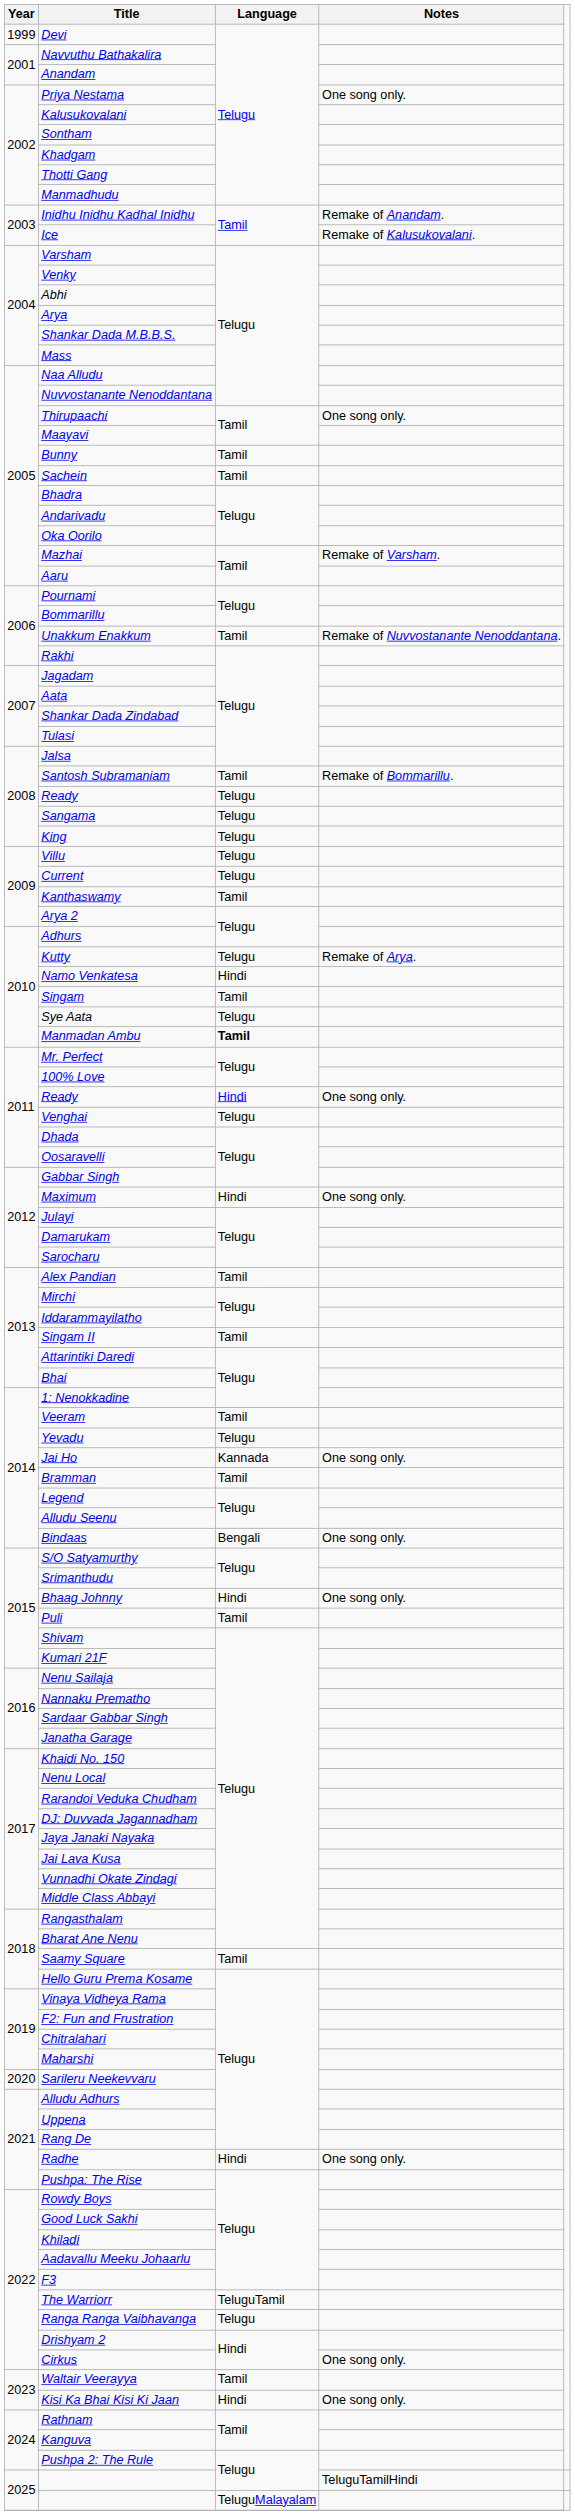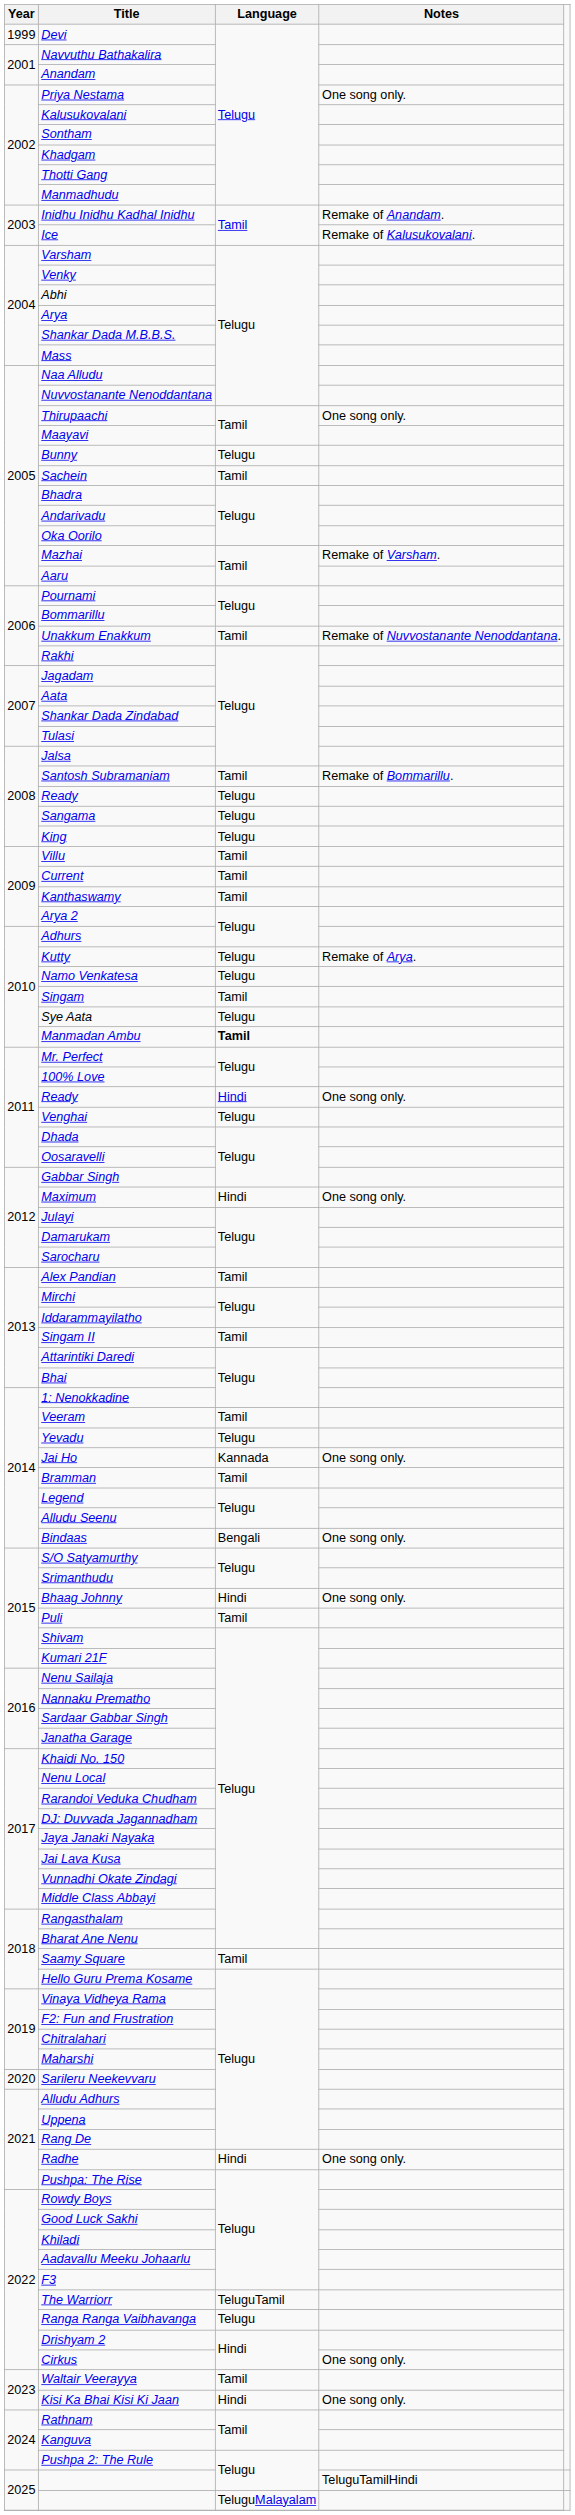 <table class="wikitable sortable">
 <tr>
 <th>Year</th>
 <th>Title</th>
 <th>Language</th>
 <th>Notes</th>
 </tr>
 <tr>
 <td>1999</td>
 <td><em><a href='#'>Devi</a></em></td>
 <td rowspan="9"><a href='#'>Telugu</a></td>
 <td></td>
 </tr>
 <tr>
 <td rowspan="2">2001</td>
 <td><em><a href='#'>Navvuthu Bathakalira</a></em></td>
 <td></td>
 </tr>
 <tr>
 <td><em><a href='#'>Anandam</a></em></td>
 <td></td>
 </tr>
 <tr>
 <td rowspan="6">2002</td>
 <td><em><a href='#'>Priya Nestama</a></em></td>
 <td>One song only.</td>
 </tr>
 <tr>
 <td><em><a href='#'>Kalusukovalani</a></em></td>
 <td></td>
 </tr>
 <tr>
 <td><em><a href='#'>Sontham</a></em></td>
 <td></td>
 </tr>
 <tr>
 <td><em><a href='#'>Khadgam</a></em></td>
 <td></td>
 </tr>
 <tr>
 <td><em><a href='#'>Thotti Gang</a></em></td>
 <td></td>
 </tr>
 <tr>
 <td><em><a href='#'>Manmadhudu</a></em></td>
 <td></td>
 </tr>
 <tr>
 <td rowspan="2">2003</td>
 <td><em><a href='#'>Inidhu Inidhu Kadhal Inidhu</a></em></td>
 <td rowspan="2"><a href='#'>Tamil</a></td>
 <td>Remake of <em><a href='#'>Anandam</a></em>.</td>
 </tr>
 <tr>
 <td><em><a href='#'>Ice</a></em></td>
 <td>Remake of <em><a href='#'>Kalusukovalani</a></em>.</td>
 </tr>
 <tr>
 <td rowspan="6">2004</td>
 <td><em><a href='#'>Varsham</a></em></td>
 <td rowspan="8">Telugu</td>
 <td></td>
 </tr>
 <tr>
 <td><em><a href='#'>Venky</a></em></td>
 <td></td>
 </tr>
 <tr>
 <td><em>Abhi</em></td>
 <td></td>
 </tr>
 <tr>
 <td><em><a href='#'>Arya</a></em></td>
 <td></td>
 </tr>
 <tr>
 <td><em><a href='#'>Shankar Dada M.B.B.S.</a></em></td>
 <td></td>
 </tr>
 <tr>
 <td><em><a href='#'>Mass</a></em></td>
 <td></td>
 </tr>
 <tr>
 <td rowspan="11">2005</td>
 <td><em><a href='#'>Naa Alludu</a></em></td>
 <td></td>
 </tr>
 <tr>
 <td><em><a href='#'>Nuvvostanante Nenoddantana</a></em></td>
 <td></td>
 </tr>
 <tr>
 <td><em><a href='#'>Thirupaachi</a></em></td>
 <td rowspan="2">Tamil</td>
 <td>One song only.</td>
 </tr>
 <tr>
 <td><em><a href='#'>Maayavi</a></em></td>
 <td></td>
 </tr>
 <tr>
 <td><em><a href='#'>Bunny</a></em></td>
-<td>Tamil</td>
+<td>Telugu</td>
 <td></td>
 </tr>
 <tr>
 <td><em><a href='#'>Sachein</a></em></td>
 <td>Tamil</td>
 <td></td>
 </tr>
 <tr>
 <td><a href='#'><em>Bhadra</em></a></td>
 <td rowspan="3">Telugu</td>
 <td></td>
 </tr>
 <tr>
 <td><em><a href='#'>Andarivadu</a></em></td>
 <td></td>
 </tr>
 <tr>
 <td><em><a href='#'>Oka Oorilo</a></em></td>
 <td></td>
 </tr>
 <tr>
 <td><em><a href='#'>Mazhai</a></em></td>
 <td rowspan="2">Tamil</td>
 <td>Remake of <em><a href='#'>Varsham</a></em>.</td>
 </tr>
 <tr>
 <td><em><a href='#'>Aaru</a></em></td>
 <td></td>
 </tr>
 <tr>
 <td rowspan="4">2006</td>
 <td><em><a href='#'>Pournami</a></em></td>
 <td rowspan="2">Telugu</td>
 <td></td>
 </tr>
 <tr>
 <td><em><a href='#'>Bommarillu</a></em></td>
 <td></td>
 </tr>
 <tr>
 <td><em><a href='#'>Unakkum Enakkum</a></em></td>
 <td>Tamil</td>
 <td>Remake of <em><a href='#'>Nuvvostanante Nenoddantana</a></em>.</td>
 </tr>
 <tr>
 <td><em><a href='#'>Rakhi</a></em></td>
 <td rowspan="6">Telugu</td>
 <td></td>
 </tr>
 <tr>
 <td rowspan="4">2007</td>
 <td><em><a href='#'>Jagadam</a></em></td>
 <td></td>
 </tr>
 <tr>
 <td><em><a href='#'>Aata</a></em></td>
 <td></td>
 </tr>
 <tr>
 <td><em><a href='#'>Shankar Dada Zindabad</a></em></td>
 <td></td>
 </tr>
 <tr>
 <td><em><a href='#'>Tulasi</a></em></td>
 <td></td>
 </tr>
 <tr>
 <td rowspan="5">2008</td>
 <td><em><a href='#'>Jalsa</a></em></td>
 <td></td>
 </tr>
 <tr>
 <td><em><a href='#'>Santosh Subramaniam</a></em></td>
 <td>Tamil</td>
 <td>Remake of <em><a href='#'>Bommarillu</a></em>.</td>
 </tr>
 <tr>
 <td><em><a href='#'>Ready</a></em></td>
 <td>Telugu</td>
 <td></td>
 </tr>
 <tr>
 <td><em><a href='#'>Sangama</a></em></td>
 <td>Telugu</td>
 <td></td>
 </tr>
 <tr>
 <td><em><a href='#'>King</a></em></td>
 <td>Telugu</td>
 <td></td>
 </tr>
 <tr>
 <td rowspan="4">2009</td>
 <td><em><a href='#'>Villu</a></em></td>
-<td>Telugu</td>
+<td>Tamil</td>
 <td></td>
 </tr>
 <tr>
 <td><em><a href='#'>Current</a></em></td>
-<td>Telugu</td>
+<td>Tamil</td>
 <td></td>
 </tr>
 <tr>
 <td><em><a href='#'>Kanthaswamy</a></em></td>
 <td>Tamil</td>
 <td></td>
 </tr>
 <tr>
 <td><em><a href='#'>Arya 2</a></em></td>
 <td rowspan="2">Telugu</td>
 <td></td>
 </tr>
 <tr>
 <td rowspan="6">2010</td>
 <td><em><a href='#'>Adhurs</a></em></td>
 <td></td>
 </tr>
 <tr>
 <td><em><a href='#'>Kutty</a></em></td>
 <td>Telugu</td>
 <td>Remake of <em><a href='#'>Arya</a></em>.</td>
 </tr>
 <tr>
 <td><em><a href='#'>Namo Venkatesa</a></em></td>
-<td>Hindi</td>
+<td>Telugu</td>
 <td></td>
 </tr>
 <tr>
 <td><em><a href='#'>Singam</a></em></td>
 <td>Tamil</td>
 <td></td>
 </tr>
 <tr>
 <td><em>Sye Aata</em></td>
 <td>Telugu</td>
 <td></td>
 </tr>
 <tr>
 <td><em><a href='#'>Manmadan Ambu</a></em></td>
 <td><strong>Tamil</strong></td>
 <td></td>
 </tr>
 <tr>
 <td rowspan="6">2011</td>
 <td><a href='#'><em>Mr. Perfect</em></a></td>
 <td rowspan="2">Telugu</td>
 <td></td>
 </tr>
 <tr>
 <td><em><a href='#'>100% Love</a></em></td>
 <td></td>
 </tr>
 <tr>
 <td><em><a href='#'>Ready</a></em></td>
 <td><a href='#'>Hindi</a></td>
 <td>One song only.</td>
 </tr>
 <tr>
 <td><em><a href='#'>Venghai</a></em></td>
 <td>Telugu</td>
 <td></td>
 </tr>
 <tr>
 <td><em><a href='#'>Dhada</a></em></td>
 <td rowspan="3">Telugu</td>
 <td></td>
 </tr>
 <tr>
 <td><em><a href='#'>Oosaravelli</a></em></td>
 <td></td>
 </tr>
 <tr>
 <td rowspan="5">2012</td>
 <td><em><a href='#'>Gabbar Singh</a></em></td>
 <td></td>
 </tr>
 <tr>
 <td><em><a href='#'>Maximum</a></em></td>
 <td>Hindi</td>
 <td>One song only.</td>
 </tr>
 <tr>
 <td><em><a href='#'>Julayi</a></em></td>
 <td rowspan="3">Telugu</td>
 <td></td>
 </tr>
 <tr>
 <td><em><a href='#'>Damarukam</a></em></td>
 <td></td>
 </tr>
 <tr>
 <td><em><a href='#'>Sarocharu</a></em></td>
 <td></td>
 </tr>
 <tr>
 <td rowspan="6">2013</td>
 <td><em><a href='#'>Alex Pandian</a></em></td>
 <td>Tamil</td>
 <td></td>
 </tr>
 <tr>
 <td><em><a href='#'>Mirchi</a></em></td>
 <td rowspan="2">Telugu</td>
 <td></td>
 </tr>
 <tr>
 <td><em><a href='#'>Iddarammayilatho</a></em></td>
 <td></td>
 </tr>
 <tr>
 <td><em><a href='#'>Singam II</a></em></td>
 <td>Tamil</td>
 <td></td>
 </tr>
 <tr>
 <td><em><a href='#'>Attarintiki Daredi</a></em></td>
 <td rowspan="3">Telugu</td>
 <td></td>
 </tr>
 <tr>
 <td><em><a href='#'>Bhai</a></em></td>
 <td></td>
 </tr>
 <tr>
 <td rowspan="8">2014</td>
 <td><em><a href='#'>1: Nenokkadine</a></em></td>
 <td></td>
 </tr>
 <tr>
 <td><em><a href='#'>Veeram</a></em></td>
 <td>Tamil</td>
 <td></td>
 </tr>
 <tr>
 <td><em><a href='#'>Yevadu</a></em></td>
 <td>Telugu</td>
 <td></td>
 </tr>
 <tr>
 <td><a href='#'><em>Jai Ho</em></a></td>
 <td>Kannada</td>
 <td>One song only.</td>
 </tr>
 <tr>
 <td><em><a href='#'>Bramman</a></em></td>
 <td>Tamil</td>
 <td></td>
 </tr>
 <tr>
 <td><em><a href='#'>Legend</a></em></td>
 <td rowspan="2">Telugu</td>
 <td></td>
 </tr>
 <tr>
 <td><em><a href='#'>Alludu Seenu</a></em></td>
 <td></td>
 </tr>
 <tr>
 <td><em><a href='#'>Bindaas</a></em></td>
 <td>Bengali</td>
 <td>One song only.</td>
 </tr>
 <tr>
 <td rowspan="6">2015</td>
 <td><a href='#'><em>S/O Satyamurthy</em></a></td>
 <td rowspan="2">Telugu</td>
 <td></td>
 </tr>
 <tr>
 <td><em><a href='#'>Srimanthudu</a></em></td>
 <td></td>
 </tr>
 <tr>
 <td><em><a href='#'>Bhaag Johnny</a></em></td>
 <td>Hindi</td>
 <td>One song only.</td>
 </tr>
 <tr>
 <td><em><a href='#'>Puli</a></em></td>
 <td>Tamil</td>
 <td></td>
 </tr>
 <tr>
 <td><em><a href='#'>Shivam</a></em></td>
 <td rowspan="16">Telugu</td>
 <td></td>
 </tr>
 <tr>
 <td><em><a href='#'>Kumari 21F</a></em></td>
 <td></td>
 </tr>
 <tr>
 <td rowspan="4">2016</td>
 <td><em><a href='#'>Nenu Sailaja</a></em></td>
 <td></td>
 </tr>
 <tr>
 <td><em><a href='#'>Nannaku Prematho</a></em></td>
 <td></td>
 </tr>
 <tr>
 <td><em><a href='#'>Sardaar Gabbar Singh</a></em></td>
 <td></td>
 </tr>
 <tr>
 <td><em><a href='#'>Janatha Garage</a></em></td>
 <td></td>
 </tr>
 <tr>
 <td rowspan="8">2017</td>
 <td><em><a href='#'>Khaidi No. 150</a></em></td>
 <td></td>
 </tr>
 <tr>
 <td><em><a href='#'>Nenu Local</a></em></td>
 <td></td>
 </tr>
 <tr>
 <td><em><a href='#'>Rarandoi Veduka Chudham</a></em></td>
 <td></td>
 </tr>
 <tr>
 <td><em><a href='#'>DJ: Duvvada Jagannadham</a></em></td>
 <td></td>
 </tr>
 <tr>
 <td><em><a href='#'>Jaya Janaki Nayaka</a></em></td>
 <td></td>
 </tr>
 <tr>
 <td><em><a href='#'>Jai Lava Kusa</a></em></td>
 <td></td>
 </tr>
 <tr>
 <td><em><a href='#'>Vunnadhi Okate Zindagi</a></em></td>
 <td></td>
 </tr>
 <tr>
 <td><em><a href='#'>Middle Class Abbayi</a></em></td>
 <td></td>
 </tr>
 <tr>
 <td rowspan="4">2018</td>
 <td><em><a href='#'>Rangasthalam</a></em></td>
 <td></td>
 </tr>
 <tr>
 <td><em><a href='#'>Bharat Ane Nenu</a></em></td>
 <td></td>
 </tr>
 <tr>
 <td><em><a href='#'>Saamy Square</a></em></td>
 <td>Tamil</td>
 <td></td>
 </tr>
 <tr>
 <td><em><a href='#'>Hello Guru Prema Kosame</a></em></td>
 <td rowspan="9">Telugu</td>
 <td></td>
 </tr>
 <tr>
 <td rowspan="4">2019</td>
 <td><em><a href='#'>Vinaya Vidheya Rama</a></em></td>
 <td></td>
 </tr>
 <tr>
 <td><em><a href='#'>F2: Fun and Frustration</a></em></td>
 <td></td>
 </tr>
 <tr>
 <td><em><a href='#'>Chitralahari</a></em></td>
 <td></td>
 </tr>
 <tr>
 <td><a href='#'><em>Maharshi</em></a></td>
 <td></td>
 </tr>
 <tr>
 <td rowspan="1">2020</td>
 <td><em><a href='#'>Sarileru Neekevvaru</a></em></td>
 <td></td>
 </tr>
 <tr>
 <td rowspan="5">2021</td>
 <td><em><a href='#'>Alludu Adhurs</a></em></td>
 <td></td>
 </tr>
 <tr>
 <td><em><a href='#'>Uppena</a></em></td>
 <td></td>
 </tr>
 <tr>
 <td><em><a href='#'>Rang De</a></em></td>
 <td></td>
 </tr>
 <tr>
 <td><a href='#'><em>Radhe</em></a></td>
 <td>Hindi</td>
 <td>One song only.</td>
 </tr>
 <tr>
 <td><a href='#'><em>Pushpa: The Rise</em></a></td>
 <td rowspan="6">Telugu</td>
 <td></td>
 </tr>
 <tr>
 <td rowspan="9">2022</td>
 <td><em><a href='#'>Rowdy Boys</a></em></td>
 <td></td>
 </tr>
 <tr>
 <td><em><a href='#'>Good Luck Sakhi</a></em></td>
 <td></td>
 </tr>
 <tr>
 <td><em><a href='#'>Khiladi</a></em></td>
 <td></td>
 </tr>
 <tr>
 <td><a href='#'><em>Aadavallu Meeku Johaarlu</em></a></td>
 <td></td>
 </tr>
 <tr>
 <td><a href='#'><em>F3</em></a></td>
 <td></td>
 </tr>
 <tr>
 <td><em><a href='#'>The Warriorr</a></em></td>
 <td>TeluguTamil</td>
 <td></td>
 </tr>
 <tr>
 <td rowsapn="8"><em><a href='#'>Ranga Ranga Vaibhavanga</a></em></td>
 <td>Telugu</td>
 <td></td>
 </tr>
 <tr>
 <td><em><a href='#'>Drishyam 2</a></em></td>
 <td rowspan="2">Hindi</td>
 <td></td>
 </tr>
 <tr>
 <td><a href='#'><em>Cirkus</em></a></td>
 <td>One song only.</td>
 </tr>
 <tr>
 <td rowspan="2">2023</td>
 <td><em><a href='#'>Waltair Veerayya</a></em></td>
 <td>Tamil</td>
 <td></td>
 </tr>
 <tr>
 <td><em><a href='#'>Kisi Ka Bhai Kisi Ki Jaan</a></em></td>
 <td>Hindi</td>
 <td>One song only.</td>
 </tr>
 <tr>
 <td rowspan="3">2024</td>
 <td><em><a href='#'>Rathnam</a></em></td>
 <td rowspan="2">Tamil</td>
 <td></td>
 </tr>
 <tr>
 <td><em><a href='#'>Kanguva</a></em></td>
 <td></td>
 </tr>
 <tr>
 <td><em><a href='#'>Pushpa 2: The Rule</a></em></td>
 <td rowspan="2">Telugu</td>
 <td></td>
 </tr>
 <tr>
 <td rowspan="2">2025</td>
 <td></td>
 <td>TeluguTamilHindi</td>
 <td></td>
 </tr>
 <tr>
 <td></td>
 <td>Telugu<a href='#'>Malayalam</a></td>
 <td></td>
 </tr>
 <tr>
 </tr>
 </table>
